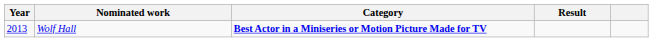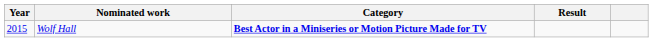 <table class=wikitable>
 <tr>
 <th width=4%>Year</th>
 <th width=26%>Nominated work</th>
 <th width=40%>Category</th>
 <th width=10%>Result</th>
 <th width=5%></th>
 </tr>
 <tr>
-<td><a href='#'>2013</a></td>
+<td><a href='#'>2015</a></td>
 <td><em><a href='#'>Wolf Hall</a></em></td>
 <td><strong><a href='#'>Best Actor in a Miniseries or Motion Picture Made for TV</a></strong></td>
 <td></td>
 <td style="text-align:center;"></td>
 </tr>
 </table>
